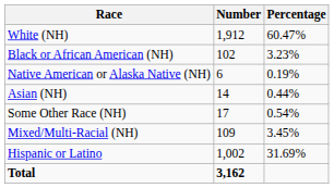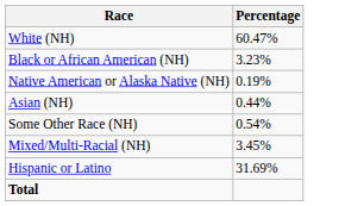 <table class="wikitable">
 <tr>
 <th>Race</th>
-<th>Number</th>
 <th>Percentage</th>
 </tr>
 <tr>
 <td><a href='#'>White</a> (NH)</td>
-<td>1,912</td>
 <td>60.47%</td>
 </tr>
 <tr>
 <td><a href='#'>Black or African American</a> (NH)</td>
-<td>102</td>
 <td>3.23%</td>
 </tr>
 <tr>
 <td><a href='#'>Native American</a> or <a href='#'>Alaska Native</a> (NH)</td>
-<td>6</td>
 <td>0.19%</td>
 </tr>
 <tr>
 <td><a href='#'>Asian</a> (NH)</td>
-<td>14</td>
 <td>0.44%</td>
 </tr>
 <tr>
 <td>Some Other Race (NH)</td>
-<td>17</td>
 <td>0.54%</td>
 </tr>
 <tr>
 <td><a href='#'>Mixed/Multi-Racial</a> (NH)</td>
-<td>109</td>
 <td>3.45%</td>
 </tr>
 <tr>
 <td><a href='#'>Hispanic or Latino</a></td>
-<td>1,002</td>
 <td>31.69%</td>
 </tr>
 <tr>
 <td><strong>Total</strong></td>
-<td><strong>3,162</strong></td>
 <td></td>
 </tr>
 </table>
